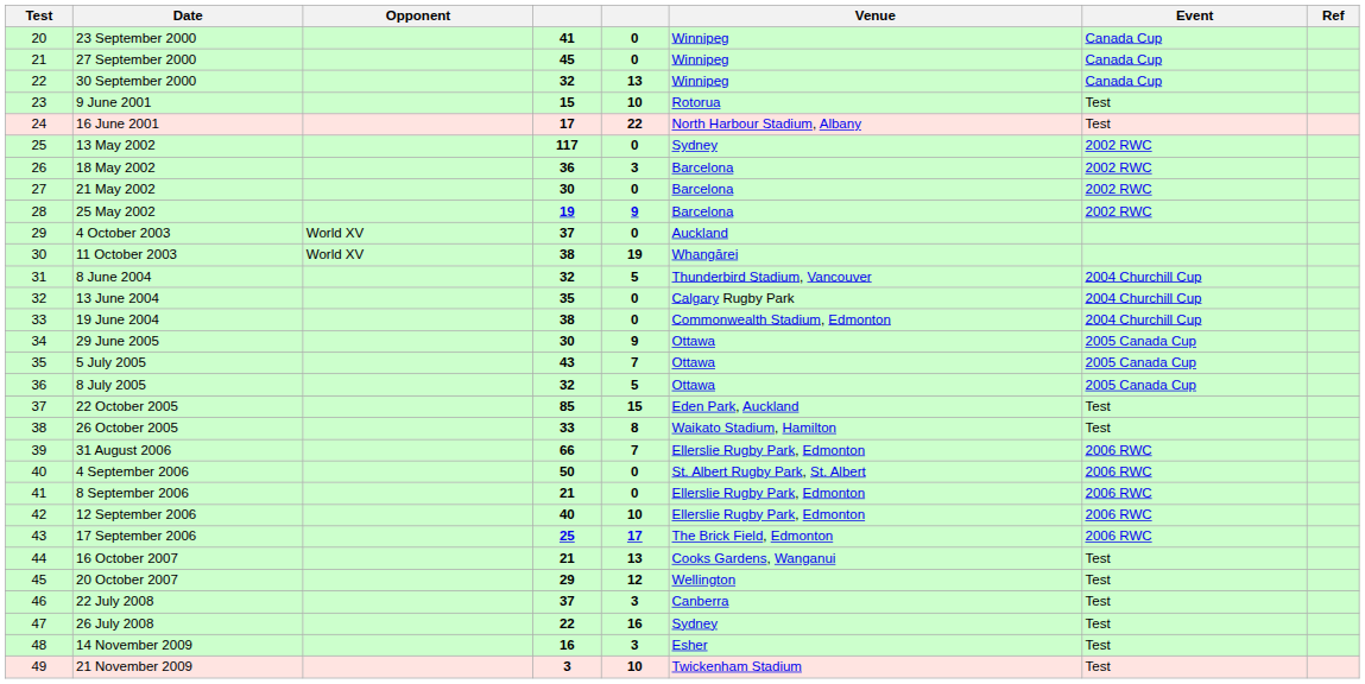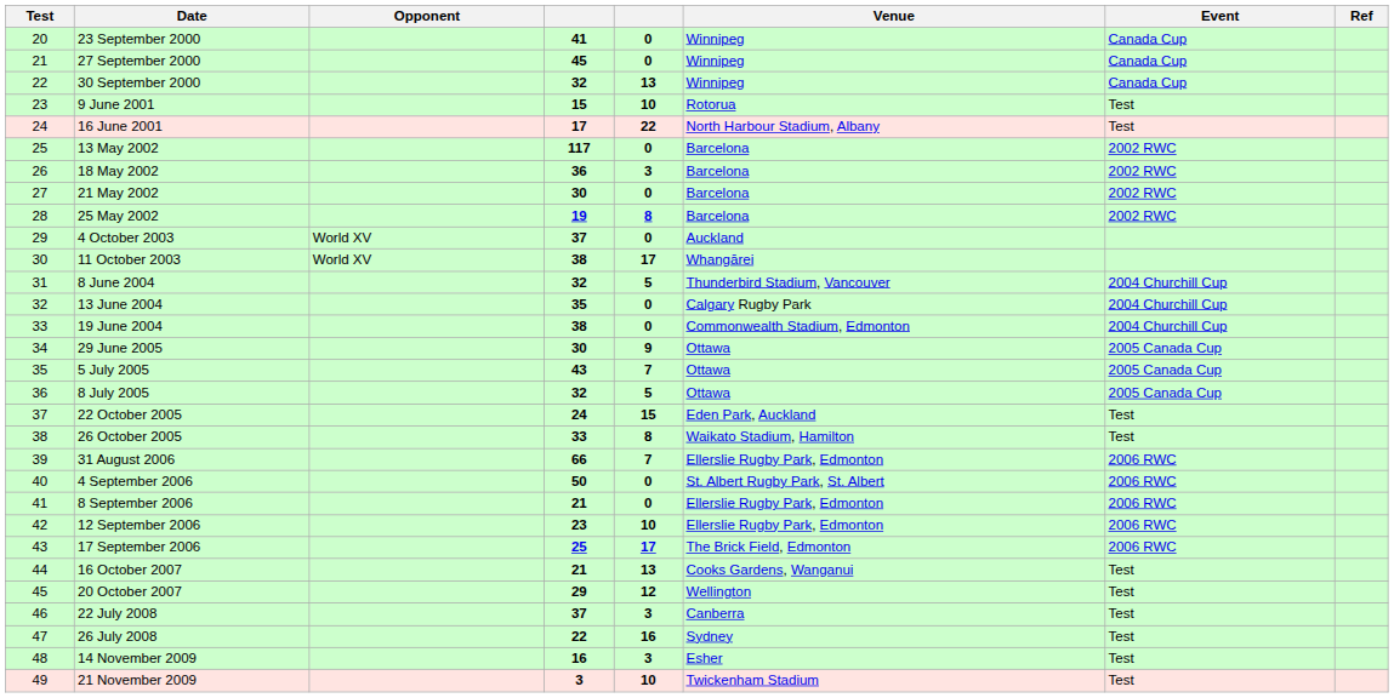 <table class="wikitable sortable" style="width:100%">
 <tr>
 <th style="width:5%">Test</th>
 <th style="width:17%">Date</th>
 <th style="width:17%">Opponent</th>
 <th style="width:5%"></th>
 <th style="width:5%"></th>
 <th>Venue</th>
 <th>Event</th>
 <th>Ref</th>
 </tr>
 <tr bgcolor=#ccffcc>
 <td align=center>20</td>
 <td>23 September 2000</td>
 <td></td>
 <td align="center"><strong>41</strong></td>
 <td align="center"><strong>0</strong></td>
 <td><a href='#'>Winnipeg</a></td>
 <td><a href='#'>Canada Cup</a></td>
 <td></td>
 </tr>
 <tr bgcolor=#ccffcc>
 <td align=center>21</td>
 <td>27 September 2000</td>
 <td></td>
 <td align="center"><strong>45</strong></td>
 <td align="center"><strong>0</strong></td>
 <td><a href='#'>Winnipeg</a></td>
 <td><a href='#'>Canada Cup</a></td>
 <td></td>
 </tr>
 <tr bgcolor=#ccffcc>
 <td align=center>22</td>
 <td>30 September 2000</td>
 <td></td>
 <td align="center"><strong>32</strong></td>
 <td align="center"><strong>13</strong></td>
 <td><a href='#'>Winnipeg</a></td>
 <td><a href='#'>Canada Cup</a></td>
 <td></td>
 </tr>
 <tr bgcolor=#ccffcc>
 <td align=center>23</td>
 <td>9 June 2001</td>
 <td></td>
 <td align="center"><strong>15</strong></td>
 <td align="center"><strong>10</strong></td>
 <td><a href='#'>Rotorua</a></td>
 <td>Test</td>
 <td></td>
 </tr>
 <tr bgcolor="FFE4E1">
 <td align=center>24</td>
 <td>16 June 2001</td>
 <td></td>
 <td align="center"><strong>17</strong></td>
 <td align="center"><strong>22</strong></td>
 <td><a href='#'>North Harbour Stadium</a>, <a href='#'>Albany</a></td>
 <td>Test</td>
 <td></td>
 </tr>
 <tr bgcolor=#ccffcc>
 <td align=center>25</td>
 <td>13 May 2002</td>
 <td></td>
 <td align="center"><strong>117</strong></td>
 <td align="center"><strong>0</strong></td>
-<td><a href='#'>Sydney</a></td>
+<td><a href='#'>Barcelona</a></td>
 <td><a href='#'>2002 RWC</a></td>
 <td></td>
 </tr>
 <tr bgcolor=#ccffcc>
 <td align=center>26</td>
 <td>18 May 2002</td>
 <td></td>
 <td align="center"><strong>36</strong></td>
 <td align="center"><strong>3</strong></td>
 <td><a href='#'>Barcelona</a></td>
 <td><a href='#'>2002 RWC</a></td>
 <td></td>
 </tr>
 <tr bgcolor=#ccffcc>
 <td align=center>27</td>
 <td>21 May 2002</td>
 <td></td>
 <td align="center"><strong>30</strong></td>
 <td align="center"><strong>0</strong></td>
 <td><a href='#'>Barcelona</a></td>
 <td><a href='#'>2002 RWC</a></td>
 <td></td>
 </tr>
 <tr bgcolor=#ccffcc>
 <td align=center>28</td>
 <td>25 May 2002</td>
 <td></td>
 <td align="center"><strong><a href='#'>19</a></strong></td>
-<td align="center"><strong><a href='#'>9</a></strong></td>
+<td align="center"><strong><a href='#'>8</a></strong></td>
 <td><a href='#'>Barcelona</a></td>
 <td><a href='#'>2002 RWC</a></td>
 <td></td>
 </tr>
 <tr bgcolor=#ccffcc>
 <td align=center>29</td>
 <td>4 October 2003</td>
 <td>World XV</td>
 <td align="center"><strong>37</strong></td>
 <td align="center"><strong>0</strong></td>
 <td><a href='#'>Auckland</a></td>
 <td></td>
 <td></td>
 </tr>
 <tr bgcolor=#ccffcc>
 <td align=center>30</td>
 <td>11 October 2003</td>
 <td>World XV</td>
 <td align="center"><strong>38</strong></td>
-<td align="center"><strong>19</strong></td>
+<td align="center"><strong>17</strong></td>
 <td><a href='#'>Whangārei</a></td>
 <td></td>
 <td></td>
 </tr>
 <tr bgcolor=#ccffcc>
 <td align=center>31</td>
 <td>8 June 2004</td>
 <td></td>
 <td align="center"><strong>32</strong></td>
 <td align="center"><strong>5</strong></td>
 <td><a href='#'>Thunderbird Stadium</a>, <a href='#'>Vancouver</a></td>
 <td><a href='#'>2004 Churchill Cup</a></td>
 <td></td>
 </tr>
 <tr bgcolor=#ccffcc>
 <td align=center>32</td>
 <td>13 June 2004</td>
 <td></td>
 <td align="center"><strong>35</strong></td>
 <td align="center"><strong>0</strong></td>
 <td><a href='#'>Calgary</a> Rugby Park</td>
 <td><a href='#'>2004 Churchill Cup</a></td>
 <td></td>
 </tr>
 <tr bgcolor=#ccffcc>
 <td align=center>33</td>
 <td>19 June 2004</td>
 <td></td>
 <td align="center"><strong>38</strong></td>
 <td align="center"><strong>0</strong></td>
 <td><a href='#'>Commonwealth Stadium</a>, <a href='#'>Edmonton</a></td>
 <td><a href='#'>2004 Churchill Cup</a></td>
 <td></td>
 </tr>
 <tr bgcolor=#ccffcc>
 <td align=center>34</td>
 <td>29 June 2005</td>
 <td></td>
 <td align="center"><strong>30</strong></td>
 <td align="center"><strong>9</strong></td>
 <td><a href='#'>Ottawa</a></td>
 <td><a href='#'>2005 Canada Cup</a></td>
 <td></td>
 </tr>
 <tr bgcolor=#ccffcc>
 <td align=center>35</td>
 <td>5 July 2005</td>
 <td></td>
 <td align="center"><strong>43</strong></td>
 <td align="center"><strong>7</strong></td>
 <td><a href='#'>Ottawa</a></td>
 <td><a href='#'>2005 Canada Cup</a></td>
 <td></td>
 </tr>
 <tr bgcolor=#ccffcc>
 <td align=center>36</td>
 <td>8 July 2005</td>
 <td></td>
 <td align="center"><strong>32</strong></td>
 <td align="center"><strong>5</strong></td>
 <td><a href='#'>Ottawa</a></td>
 <td><a href='#'>2005 Canada Cup</a></td>
 <td></td>
 </tr>
 <tr bgcolor=#ccffcc>
 <td align=center>37</td>
 <td>22 October 2005</td>
 <td></td>
-<td align="center"><strong>85</strong></td>
+<td align="center"><strong>24</strong></td>
 <td align="center"><strong>15</strong></td>
 <td><a href='#'>Eden Park</a>, <a href='#'>Auckland</a></td>
 <td>Test</td>
 <td></td>
 </tr>
 <tr bgcolor=#ccffcc>
 <td align=center>38</td>
 <td>26 October 2005</td>
 <td></td>
 <td align="center"><strong>33</strong></td>
 <td align="center"><strong>8</strong></td>
 <td><a href='#'>Waikato Stadium</a>, <a href='#'>Hamilton</a></td>
 <td>Test</td>
 <td></td>
 </tr>
 <tr bgcolor=#ccffcc>
 <td align=center>39</td>
 <td>31 August 2006</td>
 <td></td>
 <td align="center"><strong>66</strong></td>
 <td align="center"><strong>7</strong></td>
 <td><a href='#'>Ellerslie Rugby Park</a>, <a href='#'>Edmonton</a></td>
 <td><a href='#'>2006 RWC</a></td>
 <td></td>
 </tr>
 <tr bgcolor=#ccffcc>
 <td align=center>40</td>
 <td>4 September 2006</td>
 <td></td>
 <td align="center"><strong>50</strong></td>
 <td align="center"><strong>0</strong></td>
 <td><a href='#'>St. Albert Rugby Park</a>, <a href='#'>St. Albert</a></td>
 <td><a href='#'>2006 RWC</a></td>
 <td></td>
 </tr>
 <tr bgcolor=#ccffcc>
 <td align=center>41</td>
 <td>8 September 2006</td>
 <td></td>
 <td align="center"><strong>21</strong></td>
 <td align="center"><strong>0</strong></td>
 <td><a href='#'>Ellerslie Rugby Park</a>, <a href='#'>Edmonton</a></td>
 <td><a href='#'>2006 RWC</a></td>
 <td></td>
 </tr>
 <tr bgcolor=#ccffcc>
 <td align=center>42</td>
 <td>12 September 2006</td>
 <td></td>
-<td align="center"><strong>40</strong></td>
+<td align="center"><strong>23</strong></td>
 <td align="center"><strong>10</strong></td>
 <td><a href='#'>Ellerslie Rugby Park</a>, <a href='#'>Edmonton</a></td>
 <td><a href='#'>2006 RWC</a></td>
 <td></td>
 </tr>
 <tr bgcolor=#ccffcc>
 <td align=center>43</td>
 <td>17 September 2006</td>
 <td></td>
 <td align="center"><strong><a href='#'>25</a></strong></td>
 <td align="center"><strong><a href='#'>17</a></strong></td>
 <td><a href='#'>The Brick Field</a>, <a href='#'>Edmonton</a></td>
 <td><a href='#'>2006 RWC</a></td>
 <td></td>
 </tr>
 <tr bgcolor=#ccffcc>
 <td align=center>44</td>
 <td>16 October 2007</td>
 <td></td>
 <td align="center"><strong>21</strong></td>
 <td align="center"><strong>13</strong></td>
 <td><a href='#'>Cooks Gardens</a>, <a href='#'>Wanganui</a></td>
 <td>Test</td>
 <td></td>
 </tr>
 <tr bgcolor=#ccffcc>
 <td align=center>45</td>
 <td>20 October 2007</td>
 <td></td>
 <td align="center"><strong>29</strong></td>
 <td align="center"><strong>12</strong></td>
 <td><a href='#'>Wellington</a></td>
 <td>Test</td>
 <td></td>
 </tr>
 <tr bgcolor=#ccffcc>
 <td align=center>46</td>
 <td>22 July 2008</td>
 <td></td>
 <td align="center"><strong>37</strong></td>
 <td align="center"><strong>3</strong></td>
 <td><a href='#'>Canberra</a></td>
 <td>Test</td>
 <td></td>
 </tr>
 <tr bgcolor=#ccffcc>
 <td align=center>47</td>
 <td>26 July 2008</td>
 <td></td>
 <td align="center"><strong>22</strong></td>
 <td align="center"><strong>16</strong></td>
 <td><a href='#'>Sydney</a></td>
 <td>Test</td>
 <td></td>
 </tr>
 <tr bgcolor=#ccffcc>
 <td align=center>48</td>
 <td>14 November 2009</td>
 <td></td>
 <td align="center"><strong>16</strong></td>
 <td align="center"><strong>3</strong></td>
 <td><a href='#'>Esher</a></td>
 <td>Test</td>
 <td></td>
 </tr>
 <tr bgcolor="FFE4E1">
 <td align=center>49</td>
 <td>21 November 2009</td>
 <td></td>
 <td align="center"><strong>3</strong></td>
 <td align="center"><strong>10</strong></td>
 <td><a href='#'>Twickenham Stadium</a></td>
 <td>Test</td>
 <td></td>
 </tr>
 </table>
